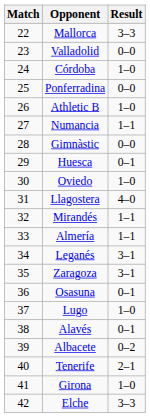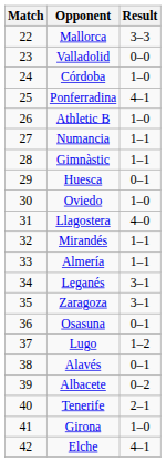 <table class="wikitable" style="text-align:center;float:left; margin-right:1em;">
 <tr>
 <th>Match</th>
 <th>Opponent</th>
 <th>Result</th>
 </tr>
 <tr>
 <td>22</td>
 <td><a href='#'>Mallorca</a></td>
 <td>3–3</td>
 </tr>
 <tr>
 <td>23</td>
 <td><a href='#'>Valladolid</a></td>
 <td>0–0</td>
 </tr>
 <tr>
 <td>24</td>
 <td><a href='#'>Córdoba</a></td>
 <td>1–0</td>
 </tr>
 <tr>
 <td>25</td>
 <td><a href='#'>Ponferradina</a></td>
-<td>0–0</td>
+<td>4–1</td>
 </tr>
 <tr>
 <td>26</td>
 <td><a href='#'>Athletic B</a></td>
 <td>1–0</td>
 </tr>
 <tr>
 <td>27</td>
 <td><a href='#'>Numancia</a></td>
 <td>1–1</td>
 </tr>
 <tr>
 <td>28</td>
 <td><a href='#'>Gimnàstic</a></td>
-<td>0–0</td>
+<td>1–1</td>
 </tr>
 <tr>
 <td>29</td>
 <td><a href='#'>Huesca</a></td>
 <td>0–1</td>
 </tr>
 <tr>
 <td>30</td>
 <td><a href='#'>Oviedo</a></td>
 <td>1–0</td>
 </tr>
 <tr>
 <td>31</td>
 <td><a href='#'>Llagostera</a></td>
 <td>4–0</td>
 </tr>
 <tr>
 <td>32</td>
 <td><a href='#'>Mirandés</a></td>
 <td>1–1</td>
 </tr>
 <tr>
 <td>33</td>
 <td><a href='#'>Almería</a></td>
 <td>1–1</td>
 </tr>
 <tr>
 <td>34</td>
 <td><a href='#'>Leganés</a></td>
 <td>3–1</td>
 </tr>
 <tr>
 <td>35</td>
 <td><a href='#'>Zaragoza</a></td>
 <td>3–1</td>
 </tr>
 <tr>
 <td>36</td>
 <td><a href='#'>Osasuna</a></td>
 <td>0–1</td>
 </tr>
 <tr>
 <td>37</td>
 <td><a href='#'>Lugo</a></td>
-<td>1–0</td>
+<td>1–2</td>
 </tr>
 <tr>
 <td>38</td>
 <td><a href='#'>Alavés</a></td>
 <td>0–1</td>
 </tr>
 <tr>
 <td>39</td>
 <td><a href='#'>Albacete</a></td>
 <td>0–2</td>
 </tr>
 <tr>
 <td>40</td>
 <td><a href='#'>Tenerife</a></td>
 <td>2–1</td>
 </tr>
 <tr>
 <td>41</td>
 <td><a href='#'>Girona</a></td>
 <td>1–0</td>
 </tr>
 <tr>
 <td>42</td>
 <td><a href='#'>Elche</a></td>
-<td>3–3</td>
+<td>4–1</td>
 </tr>
 </table>
